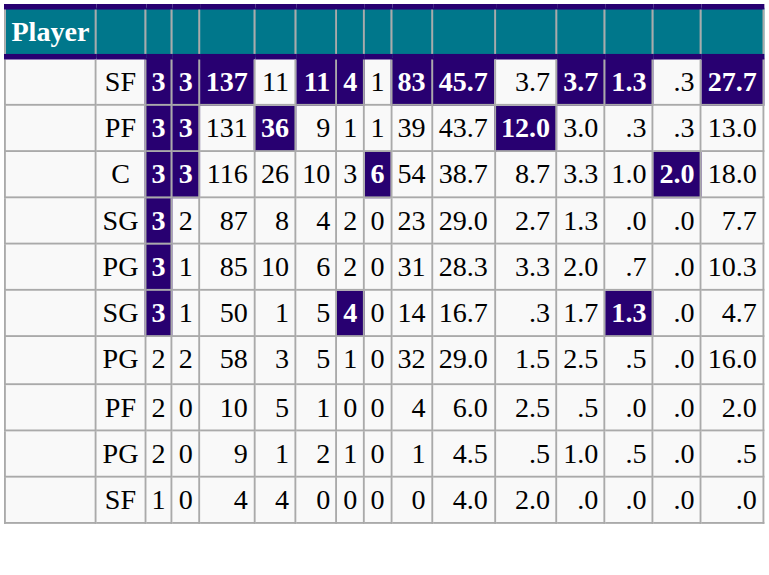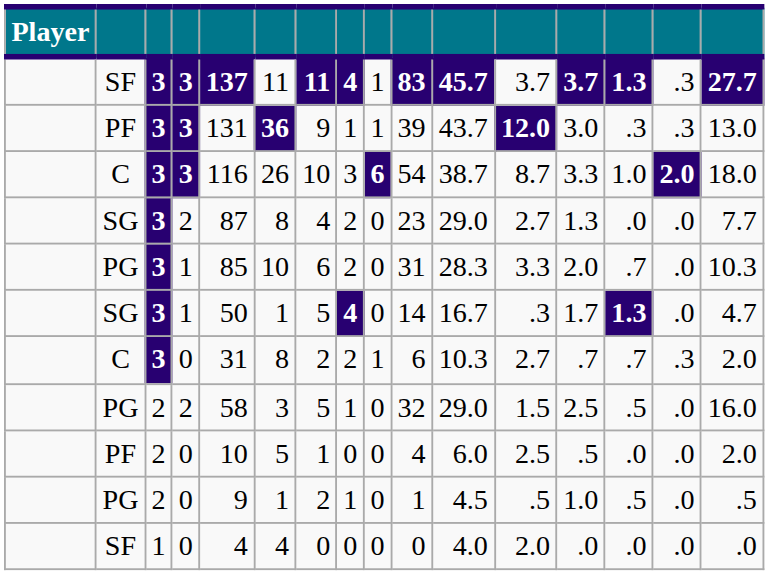 <table class="wikitable sortable" style="font-size: 95%; text-align:right;">
 <tr>
 <th style="background:#00778B; color:#FFFFFF; border-top:#280071 3px solid; border-bottom:#280071 3px solid;">Player</th>
 <th style="background:#00778B; color:#FFFFFF; border-top:#280071 3px solid; border-bottom:#280071 3px solid;"></th>
 <th style="background:#00778B; color:#FFFFFF; border-top:#280071 3px solid; border-bottom:#280071 3px solid;"></th>
 <th style="background:#00778B; color:#FFFFFF; border-top:#280071 3px solid; border-bottom:#280071 3px solid;"></th>
 <th style="background:#00778B; color:#FFFFFF; border-top:#280071 3px solid; border-bottom:#280071 3px solid;"></th>
 <th style="background:#00778B; color:#FFFFFF; border-top:#280071 3px solid; border-bottom:#280071 3px solid;"></th>
 <th style="background:#00778B; color:#FFFFFF; border-top:#280071 3px solid; border-bottom:#280071 3px solid;"></th>
 <th style="background:#00778B; color:#FFFFFF; border-top:#280071 3px solid; border-bottom:#280071 3px solid;"></th>
 <th style="background:#00778B; color:#FFFFFF; border-top:#280071 3px solid; border-bottom:#280071 3px solid;"></th>
 <th style="background:#00778B; color:#FFFFFF; border-top:#280071 3px solid; border-bottom:#280071 3px solid;"></th>
 <th style="background:#00778B; color:#FFFFFF; border-top:#280071 3px solid; border-bottom:#280071 3px solid;"></th>
 <th style="background:#00778B; color:#FFFFFF; border-top:#280071 3px solid; border-bottom:#280071 3px solid;"></th>
 <th style="background:#00778B; color:#FFFFFF; border-top:#280071 3px solid; border-bottom:#280071 3px solid;"></th>
 <th style="background:#00778B; color:#FFFFFF; border-top:#280071 3px solid; border-bottom:#280071 3px solid;"></th>
 <th style="background:#00778B; color:#FFFFFF; border-top:#280071 3px solid; border-bottom:#280071 3px solid;"></th>
 <th style="background:#00778B; color:#FFFFFF; border-top:#280071 3px solid; border-bottom:#280071 3px solid;"></th>
 </tr>
 <tr>
 <td style="text-align:left;"></td>
 <td style="text-align:center;">SF</td>
 <td style="background:#280071; color:#FFFFFF;"><strong>3</strong></td>
 <td style="background:#280071; color:#FFFFFF;"><strong>3</strong></td>
 <td style="background:#280071; color:#FFFFFF;"><strong>137</strong></td>
 <td>11</td>
 <td style="background:#280071; color:#FFFFFF;"><strong>11</strong></td>
 <td style="background:#280071; color:#FFFFFF;"><strong>4</strong></td>
 <td>1</td>
 <td style="background:#280071; color:#FFFFFF;"><strong>83</strong></td>
 <td style="background:#280071; color:#FFFFFF;"><strong>45.7</strong></td>
 <td>3.7</td>
 <td style="background:#280071; color:#FFFFFF;"><strong>3.7</strong></td>
 <td style="background:#280071; color:#FFFFFF;"><strong>1.3</strong></td>
 <td>.3</td>
 <td style="background:#280071; color:#FFFFFF;"><strong>27.7</strong></td>
 </tr>
 <tr>
 <td style="text-align:left;"></td>
 <td style="text-align:center;">PF</td>
 <td style="background:#280071; color:#FFFFFF;"><strong>3</strong></td>
 <td style="background:#280071; color:#FFFFFF;"><strong>3</strong></td>
 <td>131</td>
 <td style="background:#280071; color:#FFFFFF;"><strong>36</strong></td>
 <td>9</td>
 <td>1</td>
 <td>1</td>
 <td>39</td>
 <td>43.7</td>
 <td style="background:#280071; color:#FFFFFF;"><strong>12.0</strong></td>
 <td>3.0</td>
 <td>.3</td>
 <td>.3</td>
 <td>13.0</td>
 </tr>
 <tr>
 <td style="text-align:left;"></td>
 <td style="text-align:center;">C</td>
 <td style="background:#280071; color:#FFFFFF;"><strong>3</strong></td>
 <td style="background:#280071; color:#FFFFFF;"><strong>3</strong></td>
 <td>116</td>
 <td>26</td>
 <td>10</td>
 <td>3</td>
 <td style="background:#280071; color:#FFFFFF;"><strong>6</strong></td>
 <td>54</td>
 <td>38.7</td>
 <td>8.7</td>
 <td>3.3</td>
 <td>1.0</td>
 <td style="background:#280071; color:#FFFFFF;"><strong>2.0</strong></td>
 <td>18.0</td>
 </tr>
 <tr>
 <td style="text-align:left;"></td>
 <td style="text-align:center;">SG</td>
 <td style="background:#280071; color:#FFFFFF;"><strong>3</strong></td>
 <td>2</td>
 <td>87</td>
 <td>8</td>
 <td>4</td>
 <td>2</td>
 <td>0</td>
 <td>23</td>
 <td>29.0</td>
 <td>2.7</td>
 <td>1.3</td>
 <td>.0</td>
 <td>.0</td>
 <td>7.7</td>
 </tr>
 <tr>
 <td style="text-align:left;"></td>
 <td style="text-align:center;">PG</td>
 <td style="background:#280071; color:#FFFFFF;"><strong>3</strong></td>
 <td>1</td>
 <td>85</td>
 <td>10</td>
 <td>6</td>
 <td>2</td>
 <td>0</td>
 <td>31</td>
 <td>28.3</td>
 <td>3.3</td>
 <td>2.0</td>
 <td>.7</td>
 <td>.0</td>
 <td>10.3</td>
 </tr>
 <tr>
 <td style="text-align:left;"></td>
 <td style="text-align:center;">SG</td>
 <td style="background:#280071; color:#FFFFFF;"><strong>3</strong></td>
 <td>1</td>
 <td>50</td>
 <td>1</td>
 <td>5</td>
 <td style="background:#280071; color:#FFFFFF;"><strong>4</strong></td>
 <td>0</td>
 <td>14</td>
 <td>16.7</td>
 <td>.3</td>
 <td>1.7</td>
 <td style="background:#280071; color:#FFFFFF;"><strong>1.3</strong></td>
 <td>.0</td>
 <td>4.7</td>
 </tr>
 <tr>
 <td style="text-align:left;"></td>
+<td style="text-align:center;">C</td>
+<td style="background:#280071; color:#FFFFFF;"><strong>3</strong></td>
+<td>0</td>
+<td>31</td>
+<td>8</td>
+<td>2</td>
+<td>2</td>
+<td>1</td>
+<td>6</td>
+<td>10.3</td>
+<td>2.7</td>
+<td>.7</td>
+<td>.7</td>
+<td>.3</td>
+<td>2.0</td>
+</tr>
+<tr>
+<td style="text-align:left;"></td>
 <td style="text-align:center;">PG</td>
 <td>2</td>
 <td>2</td>
 <td>58</td>
 <td>3</td>
 <td>5</td>
 <td>1</td>
 <td>0</td>
 <td>32</td>
 <td>29.0</td>
 <td>1.5</td>
 <td>2.5</td>
 <td>.5</td>
 <td>.0</td>
 <td>16.0</td>
 </tr>
 <tr>
 <td style="text-align:left;"></td>
 <td style="text-align:center;">PF</td>
 <td>2</td>
 <td>0</td>
 <td>10</td>
 <td>5</td>
 <td>1</td>
 <td>0</td>
 <td>0</td>
 <td>4</td>
 <td>6.0</td>
 <td>2.5</td>
 <td>.5</td>
 <td>.0</td>
 <td>.0</td>
 <td>2.0</td>
 </tr>
 <tr>
 <td style="text-align:left;"></td>
 <td style="text-align:center;">PG</td>
 <td>2</td>
 <td>0</td>
 <td>9</td>
 <td>1</td>
 <td>2</td>
 <td>1</td>
 <td>0</td>
 <td>1</td>
 <td>4.5</td>
 <td>.5</td>
 <td>1.0</td>
 <td>.5</td>
 <td>.0</td>
 <td>.5</td>
 </tr>
 <tr>
 <td style="text-align:left;"></td>
 <td style="text-align:center;">SF</td>
 <td>1</td>
 <td>0</td>
 <td>4</td>
 <td>4</td>
 <td>0</td>
 <td>0</td>
 <td>0</td>
 <td>0</td>
 <td>4.0</td>
 <td>2.0</td>
 <td>.0</td>
 <td>.0</td>
 <td>.0</td>
 <td>.0</td>
 </tr>
 </table>
